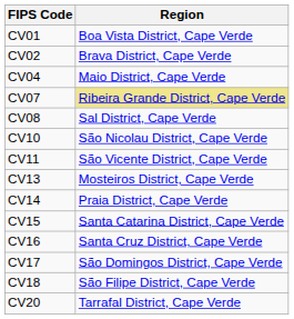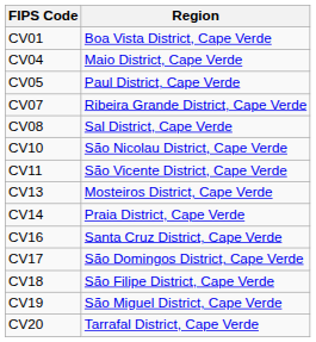 <table class="wikitable">
 <tr>
 <th>FIPS Code</th>
 <th>Region</th>
 </tr>
 <tr>
 <td>CV01</td>
 <td><a href='#'>Boa Vista District, Cape Verde</a></td>
 </tr>
 <tr>
-<td>CV02</td>
-<td><a href='#'>Brava District, Cape Verde</a></td>
-</tr>
-<tr>
 <td>CV04</td>
 <td><a href='#'>Maio District, Cape Verde</a></td>
 </tr>
 <tr>
+<td>CV05</td>
+<td><a href='#'>Paul District, Cape Verde</a></td>
+</tr>
+<tr>
 <td>CV07</td>
-<td style="background: khaki;"><a href='#'>Ribeira Grande District, Cape Verde</a></td>
+<td><a href='#'>Ribeira Grande District, Cape Verde</a></td>
 </tr>
 <tr>
 <td>CV08</td>
 <td><a href='#'>Sal District, Cape Verde</a></td>
 </tr>
 <tr>
 <td>CV10</td>
 <td><a href='#'>São Nicolau District, Cape Verde</a></td>
 </tr>
 <tr>
 <td>CV11</td>
 <td><a href='#'>São Vicente District, Cape Verde</a></td>
 </tr>
 <tr>
 <td>CV13</td>
 <td><a href='#'>Mosteiros District, Cape Verde</a></td>
 </tr>
 <tr>
 <td>CV14</td>
 <td><a href='#'>Praia District, Cape Verde</a></td>
 </tr>
 <tr>
-<td>CV15</td>
-<td><a href='#'>Santa Catarina District, Cape Verde</a></td>
-</tr>
-<tr>
 <td>CV16</td>
 <td><a href='#'>Santa Cruz District, Cape Verde</a></td>
 </tr>
 <tr>
 <td>CV17</td>
 <td><a href='#'>São Domingos District, Cape Verde</a></td>
 </tr>
 <tr>
 <td>CV18</td>
 <td><a href='#'>São Filipe District, Cape Verde</a></td>
 </tr>
 <tr>
+<td>CV19</td>
+<td><a href='#'>São Miguel District, Cape Verde</a></td>
+</tr>
+<tr>
 <td>CV20</td>
 <td><a href='#'>Tarrafal District, Cape Verde</a></td>
 </tr>
 </table>
